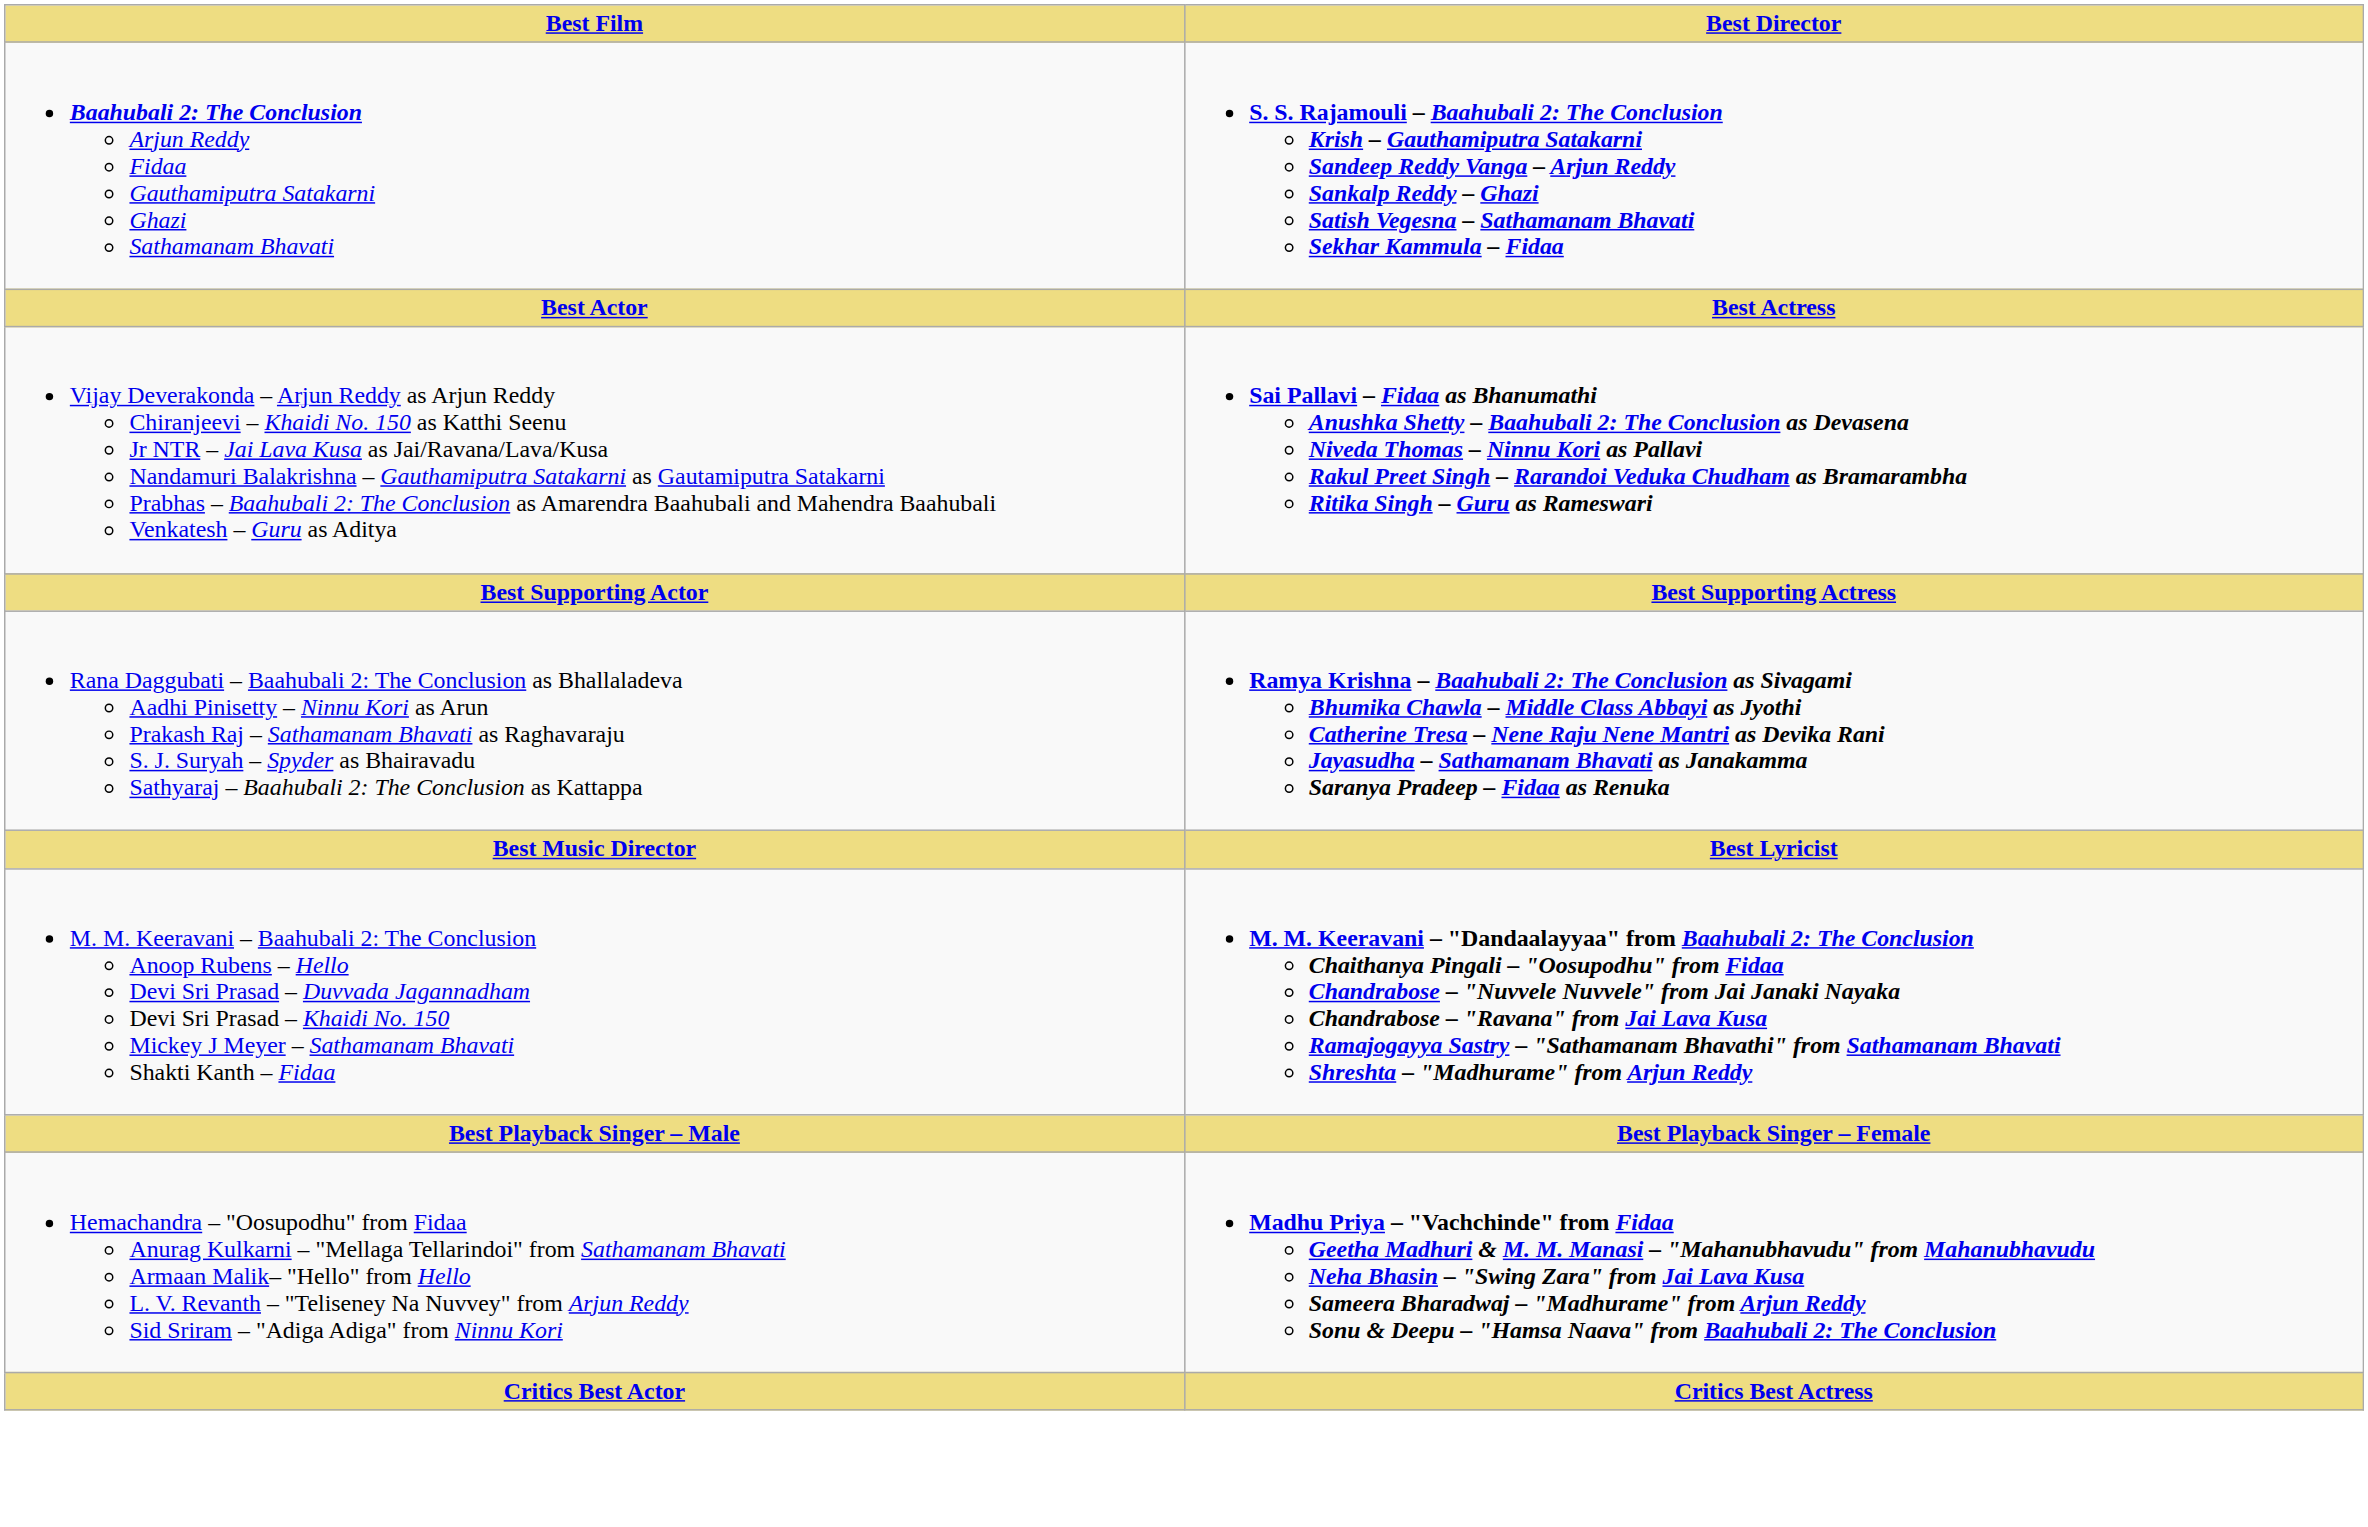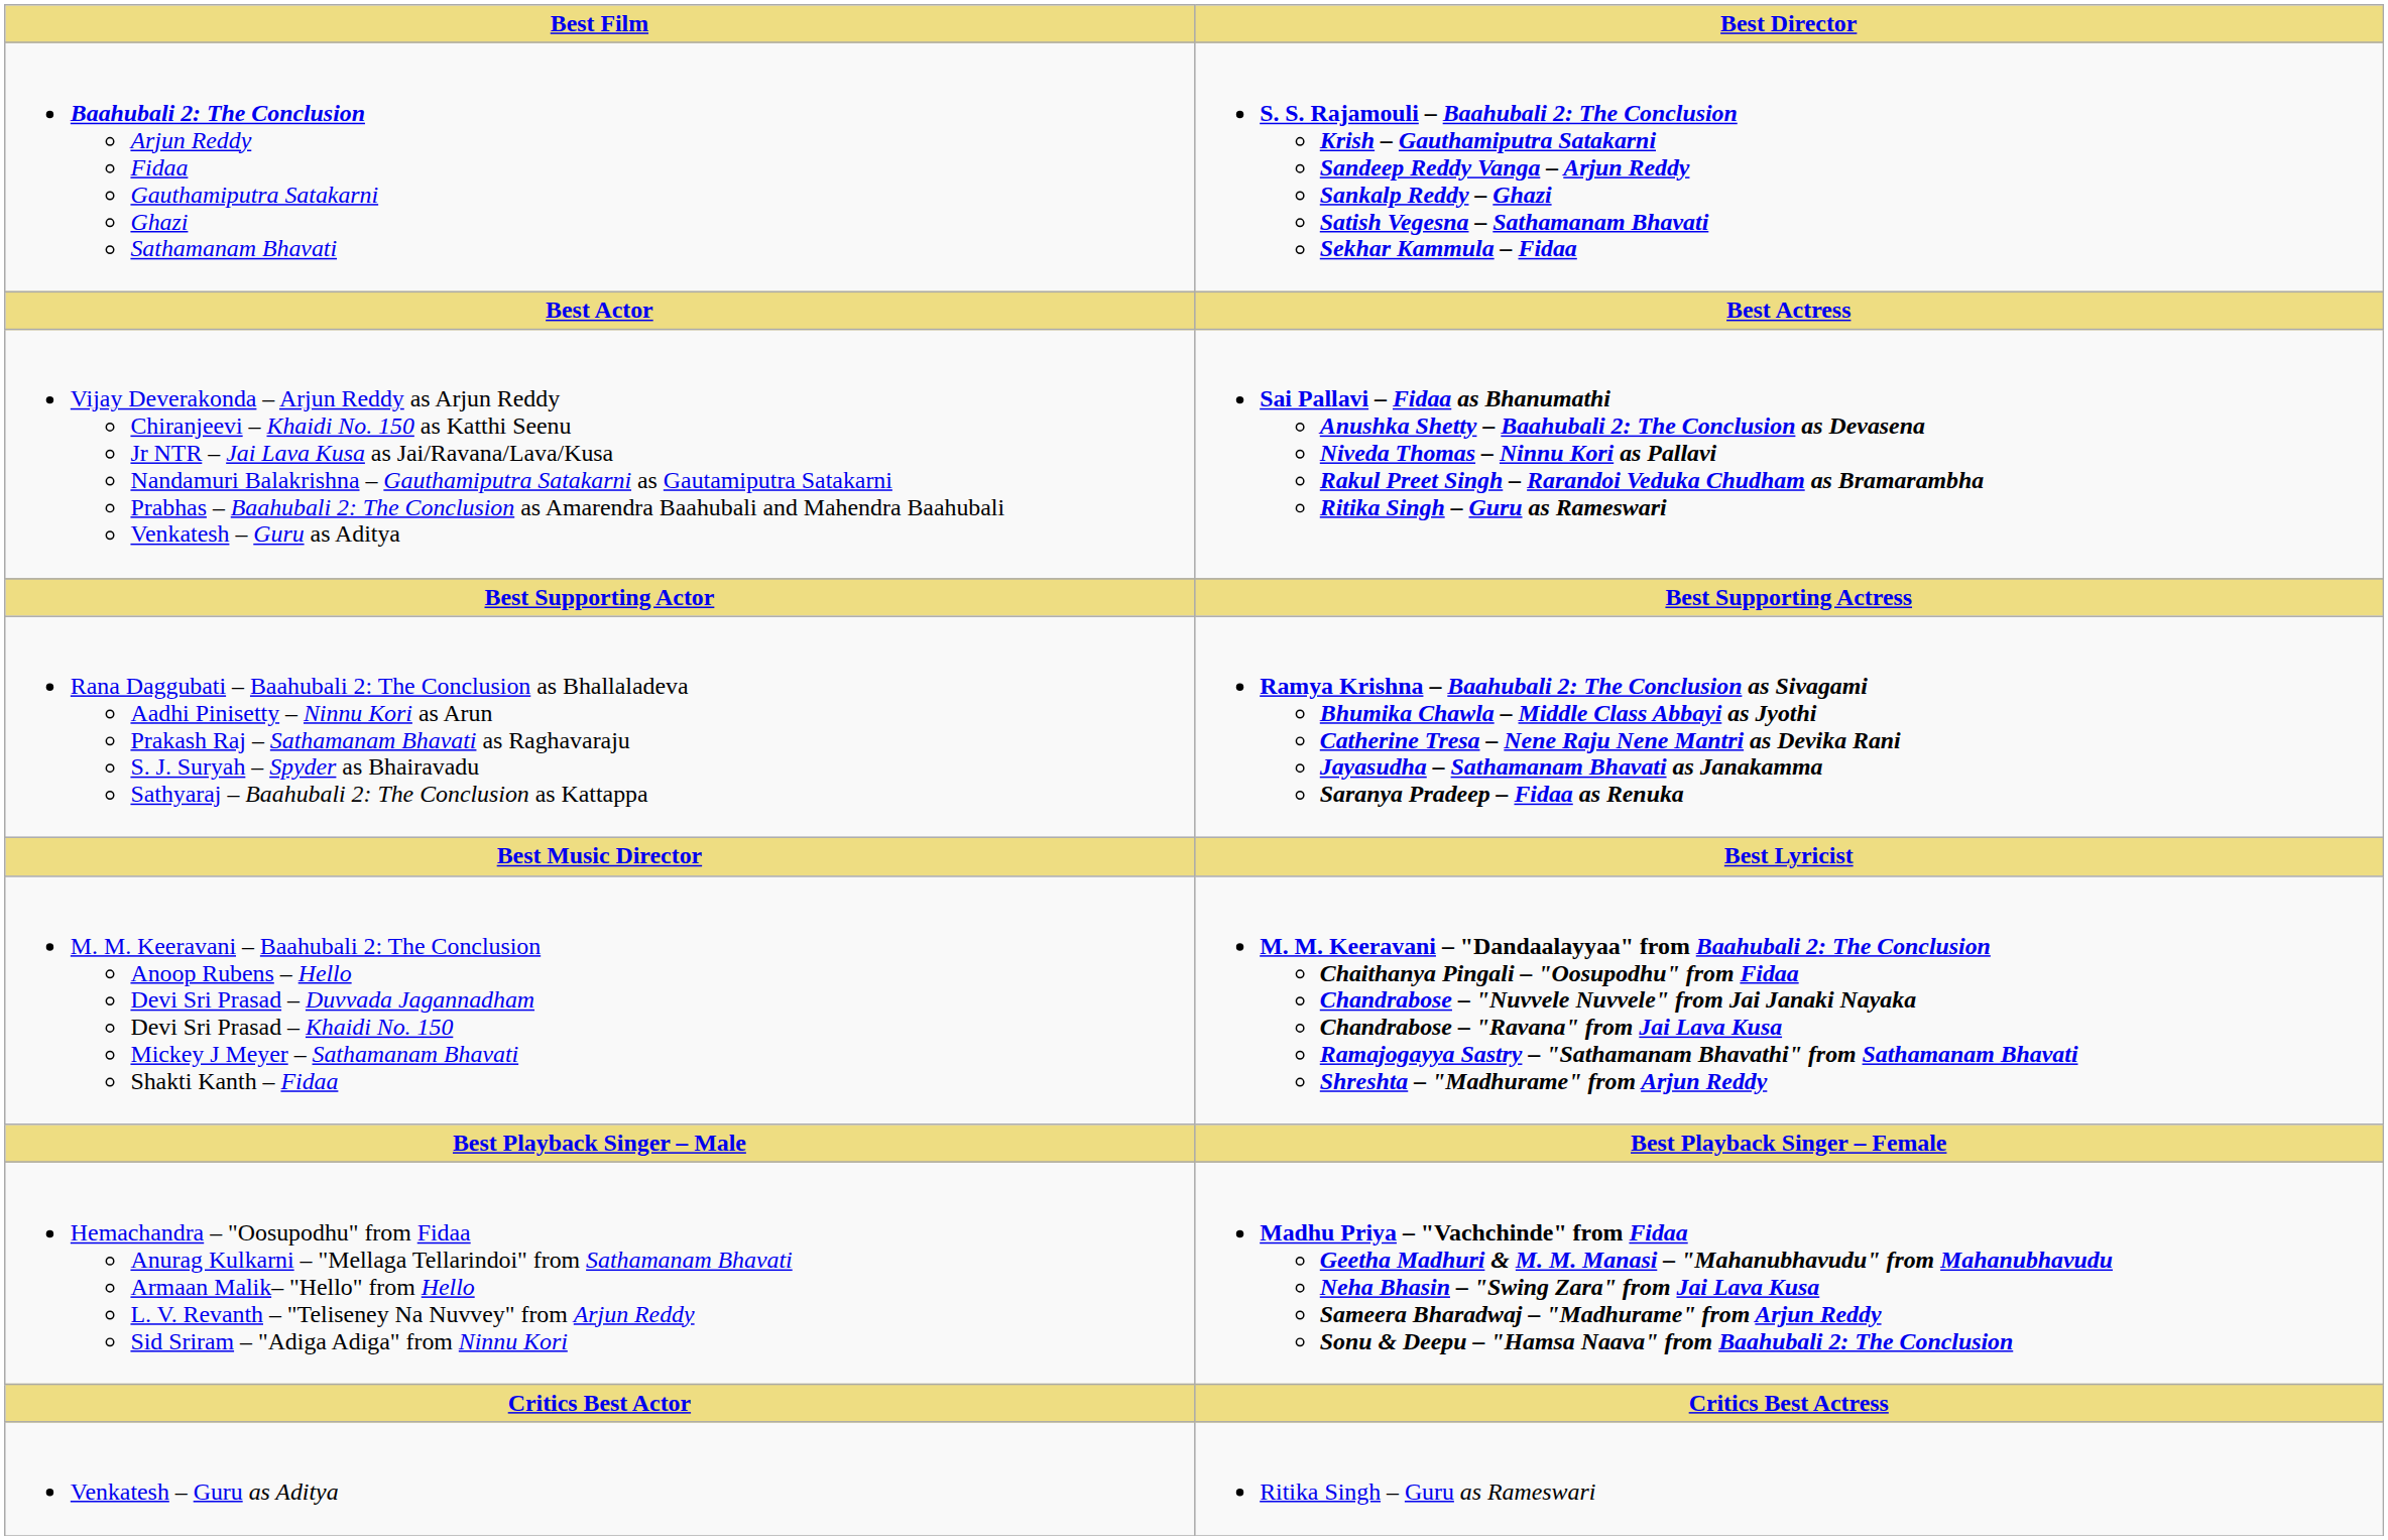 <table class="wikitable" width=100% |>
 <tr>
 <th ! style="background:#eedd82; text-align:center; width:50%;"><a href='#'>Best Film</a></th>
 <th ! style="background:#eedd82; text-align:center; width:50%;"><a href='#'>Best Director</a></th>
 </tr>
 <tr>
 <td valign="top"><br><ul><li><strong><em><a href='#'>Baahubali 2: The Conclusion</a></em></strong><ul><li><em><a href='#'>Arjun Reddy</a></em></li><li><em><a href='#'>Fidaa</a></em></li><li><em><a href='#'>Gauthamiputra Satakarni</a></em></li><li><em><a href='#'>Ghazi</a></em></li><li><em><a href='#'>Sathamanam Bhavati</a></em></li></ul></li></ul></td>
 <td valign="top"><br><ul><li><strong><a href='#'>S. S. Rajamouli</a> – <em><a href='#'>Baahubali 2: The Conclusion</a><strong><em><ul><li><a href='#'>Krish</a> – </em><a href='#'>Gauthamiputra Satakarni</a><em></li><li><a href='#'>Sandeep Reddy Vanga</a> – </em><a href='#'>Arjun Reddy</a><em></li><li><a href='#'>Sankalp Reddy</a> – </em><a href='#'>Ghazi</a><em></li><li><a href='#'>Satish Vegesna</a> – </em><a href='#'>Sathamanam Bhavati</a><em></li><li><a href='#'>Sekhar Kammula</a> – </em><a href='#'>Fidaa</a><em></li></ul></li></ul></td>
 </tr>
 <tr>
 <th ! style="background:#eedd82; text-align:center;"><a href='#'>Best Actor</a></th>
 <th ! style="background:#eedd82; text-align:center;"><a href='#'>Best Actress</a></th>
 </tr>
 <tr>
 <td valign="top"><br><ul><li></strong><a href='#'>Vijay Deverakonda</a> – </em><a href='#'>Arjun Reddy</a></em></strong> as Arjun Reddy<ul><li><a href='#'>Chiranjeevi</a> – <em><a href='#'>Khaidi No. 150</a></em> as Katthi Seenu</li><li><a href='#'>Jr NTR</a> – <em><a href='#'>Jai Lava Kusa</a></em> as Jai/Ravana/Lava/Kusa</li><li><a href='#'>Nandamuri Balakrishna</a> – <em><a href='#'>Gauthamiputra Satakarni</a></em> as <a href='#'>Gautamiputra Satakarni</a></li><li><a href='#'>Prabhas</a> – <em><a href='#'>Baahubali 2: The Conclusion</a></em> as Amarendra Baahubali and Mahendra Baahubali</li><li><a href='#'>Venkatesh</a> – <em><a href='#'>Guru</a></em> as Aditya</li></ul></li></ul></td>
 <td valign="top"><br><ul><li><strong><a href='#'>Sai Pallavi</a> – <em><a href='#'>Fidaa</a><strong><em> as Bhanumathi<ul><li><a href='#'>Anushka Shetty</a> – </em><a href='#'>Baahubali 2: The Conclusion</a><em> as Devasena</li><li><a href='#'>Niveda Thomas</a> – </em><a href='#'>Ninnu Kori</a><em> as Pallavi</li><li><a href='#'>Rakul Preet Singh</a> – </em><a href='#'>Rarandoi Veduka Chudham</a><em> as Bramarambha</li><li><a href='#'>Ritika Singh</a> – </em><a href='#'>Guru</a><em> as Rameswari</li></ul></li></ul></td>
 </tr>
 <tr>
 <th ! style="background:#eedd82; text-align:center;"><a href='#'>Best Supporting Actor</a></th>
 <th ! style="background:#eedd82; text-align:center;"><a href='#'>Best Supporting Actress</a></th>
 </tr>
 <tr>
 <td valign="top"><br><ul><li></strong><a href='#'>Rana Daggubati</a> – </em><a href='#'>Baahubali 2: The Conclusion</a></em></strong> as Bhallaladeva<ul><li><a href='#'>Aadhi Pinisetty</a> – <em><a href='#'>Ninnu Kori</a></em> as Arun</li><li><a href='#'>Prakash Raj</a> – <em><a href='#'>Sathamanam Bhavati</a></em>  as Raghavaraju</li><li><a href='#'>S. J. Suryah</a> – <em><a href='#'>Spyder</a></em> as Bhairavadu</li><li><a href='#'>Sathyaraj</a> – <em>Baahubali 2: The Conclusion</em>  as Kattappa</li></ul></li></ul></td>
 <td valign="top"><br><ul><li><strong><a href='#'>Ramya Krishna</a> – <em><a href='#'>Baahubali 2: The Conclusion</a><strong><em> as Sivagami<ul><li><a href='#'>Bhumika Chawla</a> – </em><a href='#'>Middle Class Abbayi</a><em> as Jyothi</li><li><a href='#'>Catherine Tresa</a> – </em><a href='#'>Nene Raju Nene Mantri</a><em>  as Devika Rani</li><li><a href='#'>Jayasudha</a> – </em><a href='#'>Sathamanam Bhavati</a><em> as Janakamma</li><li>Saranya Pradeep – </em><a href='#'>Fidaa</a><em> as Renuka</li></ul></li></ul></td>
 </tr>
 <tr>
 <th ! style="background:#eedd82; text-align:center;"><a href='#'>Best Music Director</a></th>
 <th ! style="background:#eedd82; text-align:center;"><a href='#'>Best Lyricist</a></th>
 </tr>
 <tr>
 <td valign="top"><br><ul><li></strong><a href='#'>M. M. Keeravani</a> – </em><a href='#'>Baahubali 2: The Conclusion</a></em></strong><ul><li><a href='#'>Anoop Rubens</a> – <em><a href='#'>Hello</a></em></li><li><a href='#'>Devi Sri Prasad</a> – <em><a href='#'>Duvvada Jagannadham</a></em></li><li>Devi Sri Prasad – <em><a href='#'>Khaidi No. 150</a></em></li><li><a href='#'>Mickey J Meyer</a> – <em><a href='#'>Sathamanam Bhavati</a></em></li><li>Shakti Kanth – <em><a href='#'>Fidaa</a></em></li></ul></li></ul></td>
 <td valign="top"><br><ul><li><strong><a href='#'>M. M. Keeravani</a> – "Dandaalayyaa" from <em><a href='#'>Baahubali 2: The Conclusion</a><strong><em><ul><li>Chaithanya Pingali – "Oosupodhu" from </em><a href='#'>Fidaa</a><em></li><li><a href='#'>Chandrabose</a> – "Nuvvele Nuvvele" from </em>Jai Janaki Nayaka<em></li><li>Chandrabose – "Ravana" from </em><a href='#'>Jai Lava Kusa</a><em></li><li><a href='#'>Ramajogayya Sastry</a> – "Sathamanam Bhavathi" from </em><a href='#'>Sathamanam Bhavati</a><em></li><li><a href='#'>Shreshta</a> – "Madhurame" from </em><a href='#'>Arjun Reddy</a><em></li></ul></li></ul></td>
 </tr>
 <tr>
 <th ! style="background:#eedd82; text-align:center;"><a href='#'>Best Playback Singer – Male</a></th>
 <th ! style="background:#eedd82; text-align:center;"><a href='#'>Best Playback Singer – Female</a></th>
 </tr>
 <tr>
 <td valign="top"><br><ul><li></strong><a href='#'>Hemachandra</a> – "Oosupodhu" from </em><a href='#'>Fidaa</a></em></strong><ul><li><a href='#'>Anurag Kulkarni</a> – "Mellaga Tellarindoi" from <em><a href='#'>Sathamanam Bhavati</a></em></li><li><a href='#'>Armaan Malik</a>– "Hello" from <em><a href='#'>Hello</a></em></li><li><a href='#'>L. V. Revanth</a> – "Teliseney Na Nuvvey" from <em><a href='#'>Arjun Reddy</a></em></li><li><a href='#'>Sid Sriram</a> – "Adiga Adiga" from <em><a href='#'>Ninnu Kori</a></em></li></ul></li></ul></td>
 <td valign="top"><br><ul><li><strong><a href='#'>Madhu Priya</a> – "Vachchinde" from <em><a href='#'>Fidaa</a><strong><em><ul><li><a href='#'>Geetha Madhuri</a> & <a href='#'>M. M. Manasi</a> – "Mahanubhavudu" from </em><a href='#'>Mahanubhavudu</a><em></li><li><a href='#'>Neha Bhasin</a> – "Swing Zara" from </em><a href='#'>Jai Lava Kusa</a><em></li><li>Sameera Bharadwaj – "Madhurame" from </em><a href='#'>Arjun Reddy</a><em></li><li>Sonu & Deepu – "Hamsa Naava" from </em><a href='#'>Baahubali 2: The Conclusion</a><em></li></ul></li></ul></td>
 </tr>
 <tr>
 <th ! style="background:#eedd82; text-align:center;"><a href='#'>Critics Best Actor</a></th>
 <th ! style="background:#eedd82; text-align:center;"><a href='#'></strong>Critics Best Actress<strong></a></th>
 </tr>
+<tr>
+<td><br><ul><li></strong><a href='#'>Venkatesh</a> – </em><a href='#'>Guru</a><em> as Aditya<strong></li></ul></td>
+<td><br><ul><li></strong><a href='#'>Ritika Singh</a> – </em><a href='#'>Guru</a><em> as Rameswari<strong></li></ul></td>
+</tr>
 </table>
